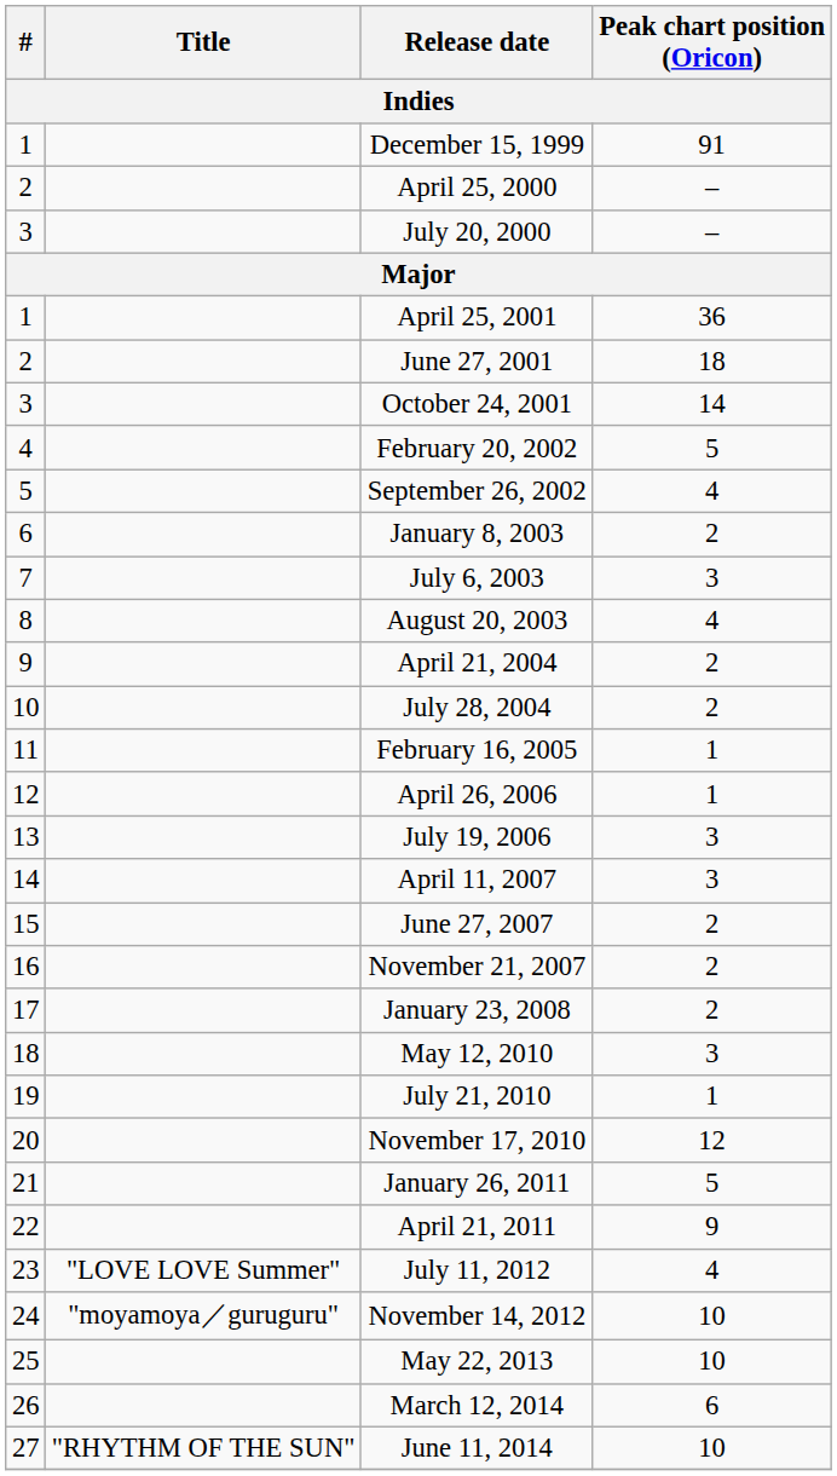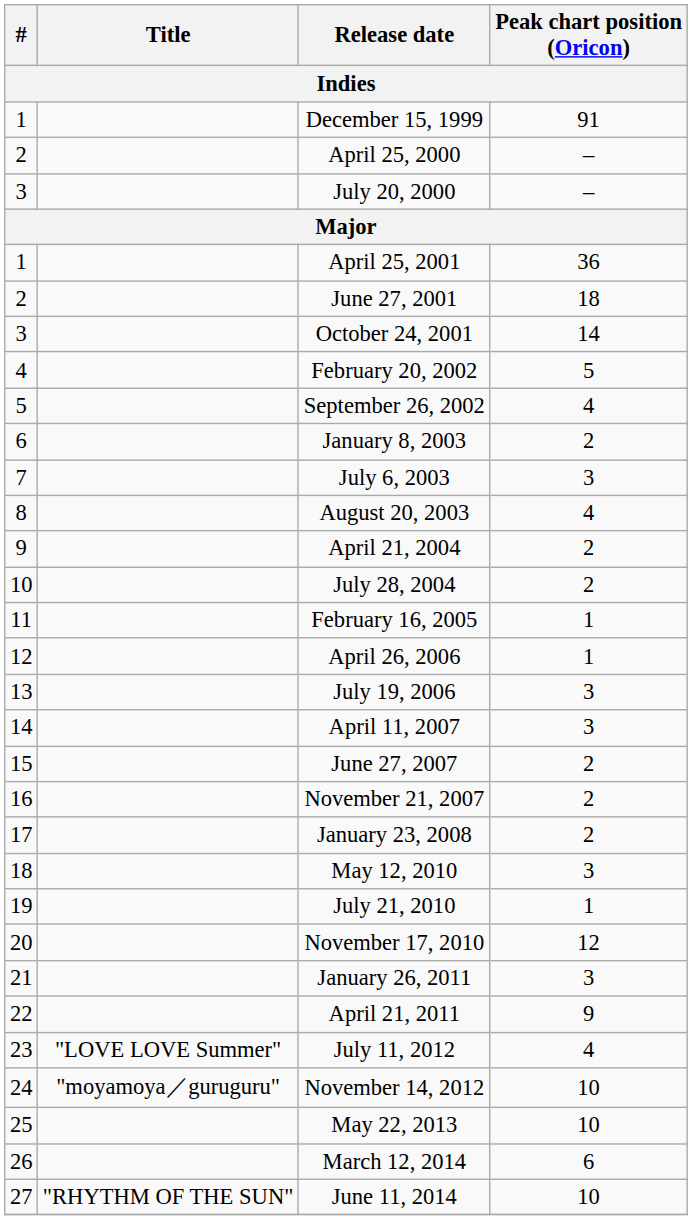 <table class="wikitable" style="text-align:center" cellpadding="2">
 <tr>
 <th>#</th>
 <th>Title</th>
 <th>Release date</th>
 <th>Peak chart position<br>(<a href='#'>Oricon</a>)</th>
 </tr>
 <tr>
 <th colspan="4">Indies</th>
 </tr>
 <tr>
 <td>1</td>
 <td></td>
 <td>December 15, 1999</td>
 <td>91</td>
 </tr>
 <tr>
 <td>2</td>
 <td></td>
 <td>April 25, 2000</td>
 <td>–</td>
 </tr>
 <tr>
 <td>3</td>
 <td></td>
 <td>July 20, 2000</td>
 <td>–</td>
 </tr>
 <tr>
 <th colspan="4">Major</th>
 </tr>
 <tr>
 <td>1</td>
 <td></td>
 <td>April 25, 2001</td>
 <td>36</td>
 </tr>
 <tr>
 <td>2</td>
 <td></td>
 <td>June 27, 2001</td>
 <td>18</td>
 </tr>
 <tr>
 <td>3</td>
 <td></td>
 <td>October 24, 2001</td>
 <td>14</td>
 </tr>
 <tr>
 <td>4</td>
 <td></td>
 <td>February 20, 2002</td>
 <td>5</td>
 </tr>
 <tr>
 <td>5</td>
 <td></td>
 <td>September 26, 2002</td>
 <td>4</td>
 </tr>
 <tr>
 <td>6</td>
 <td></td>
 <td>January 8, 2003</td>
 <td>2</td>
 </tr>
 <tr>
 <td>7</td>
 <td></td>
 <td>July 6, 2003</td>
 <td>3</td>
 </tr>
 <tr>
 <td>8</td>
 <td></td>
 <td>August 20, 2003</td>
 <td>4</td>
 </tr>
 <tr>
 <td>9</td>
 <td></td>
 <td>April 21, 2004</td>
 <td>2</td>
 </tr>
 <tr>
 <td>10</td>
 <td></td>
 <td>July 28, 2004</td>
 <td>2</td>
 </tr>
 <tr>
 <td>11</td>
 <td></td>
 <td>February 16, 2005</td>
 <td>1</td>
 </tr>
 <tr>
 <td>12</td>
 <td></td>
 <td>April 26, 2006</td>
 <td>1</td>
 </tr>
 <tr>
 <td>13</td>
 <td></td>
 <td>July 19, 2006</td>
 <td>3</td>
 </tr>
 <tr>
 <td>14</td>
 <td></td>
 <td>April 11, 2007</td>
 <td>3</td>
 </tr>
 <tr>
 <td>15</td>
 <td></td>
 <td>June 27, 2007</td>
 <td>2</td>
 </tr>
 <tr>
 <td>16</td>
 <td></td>
 <td>November 21, 2007</td>
 <td>2</td>
 </tr>
 <tr>
 <td>17</td>
 <td></td>
 <td>January 23, 2008</td>
 <td>2</td>
 </tr>
 <tr>
 <td>18</td>
 <td></td>
 <td>May 12, 2010</td>
 <td>3</td>
 </tr>
 <tr>
 <td>19</td>
 <td></td>
 <td>July 21, 2010</td>
 <td>1</td>
 </tr>
 <tr>
 <td>20</td>
 <td></td>
 <td>November 17, 2010</td>
 <td>12</td>
 </tr>
 <tr>
 <td>21</td>
 <td></td>
 <td>January 26, 2011</td>
-<td>5</td>
+<td>3</td>
 </tr>
 <tr>
 <td>22</td>
 <td></td>
 <td>April 21, 2011</td>
 <td>9</td>
 </tr>
 <tr>
 <td>23</td>
 <td>"LOVE LOVE Summer"</td>
 <td>July 11, 2012</td>
 <td>4</td>
 </tr>
 <tr>
 <td>24</td>
 <td>"moyamoya／guruguru"</td>
 <td>November 14, 2012</td>
 <td>10</td>
 </tr>
 <tr>
 <td>25</td>
 <td></td>
 <td>May 22, 2013</td>
 <td>10</td>
 </tr>
 <tr>
 <td>26</td>
 <td></td>
 <td>March 12, 2014</td>
 <td>6</td>
 </tr>
 <tr>
 <td>27</td>
 <td>"RHYTHM OF THE SUN"</td>
 <td>June 11, 2014</td>
 <td>10</td>
 </tr>
 <tr>
 </tr>
 </table>
